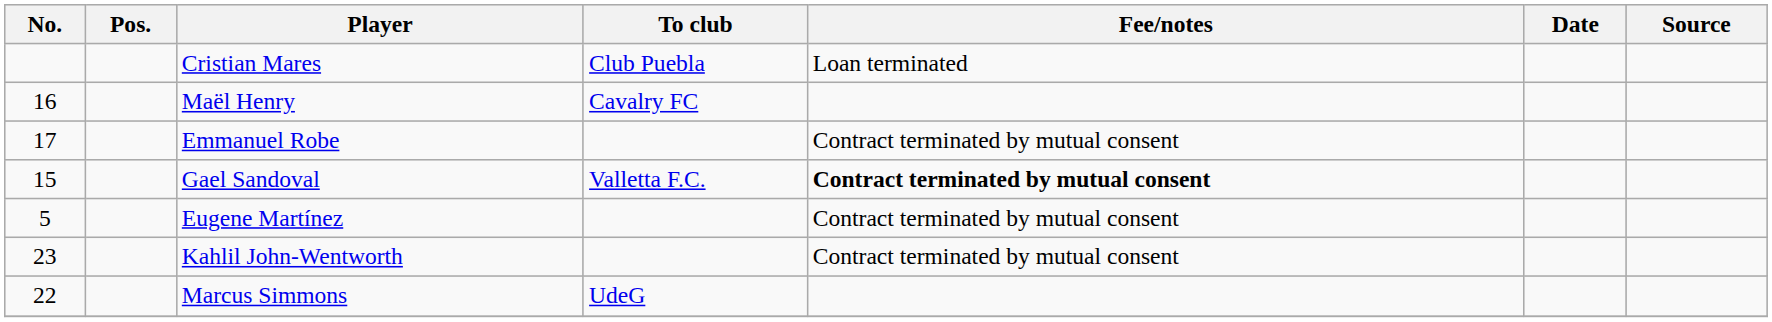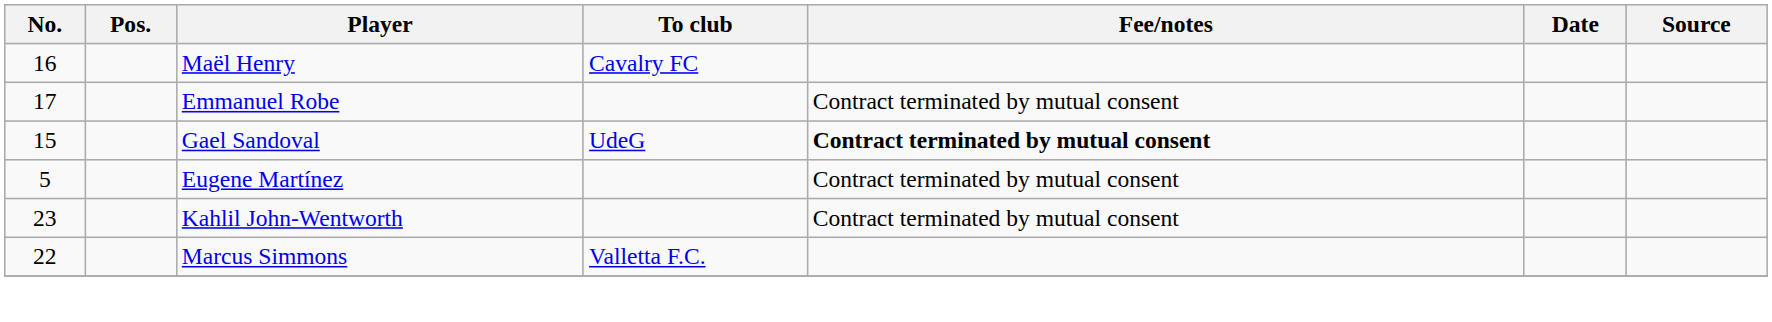 <table class="wikitable sortable" style="width:90%; font-size:95%;">
 <tr>
 <th>No.</th>
 <th>Pos.</th>
 <th>Player</th>
 <th>To club</th>
 <th>Fee/notes</th>
 <th>Date</th>
 <th>Source</th>
-</tr>
-<tr>
-<td align=center></td>
-<td align=center></td>
-<td align=Mares, Cristian> <a href='#'>Cristian Mares</a></td>
-<td> <a href='#'>Club Puebla</a></td>
-<td>Loan terminated</td>
-<td></td>
-<td></td>
 </tr>
 <tr>
 <td align=center>16</td>
 <td align=center></td>
 <td align=Henry, Maël> <a href='#'>Maël Henry</a></td>
 <td> <a href='#'>Cavalry FC</a></td>
 <td></td>
 <td></td>
 <td></td>
 </tr>
 <tr>
 <td align=center>17</td>
 <td align=center></td>
 <td align=Robe, Emmanuel> <a href='#'>Emmanuel Robe</a></td>
 <td></td>
 <td>Contract terminated by mutual consent</td>
 <td></td>
 <td></td>
 </tr>
 <tr>
 <td align=center>15</td>
 <td align=center></td>
 <td align=Sandoval, Gael> <a href='#'>Gael Sandoval</a></td>
-<td> <a href='#'>Valletta F.C.</a></td>
+<td> <a href='#'>UdeG</a></td>
 <td><strong>Contract terminated by mutual consent</strong></td>
 <td></td>
 <td></td>
 </tr>
 <tr>
 <td align=center>5</td>
 <td align=center></td>
 <td align=Martínez, Eugene> <a href='#'>Eugene Martínez</a></td>
 <td></td>
 <td>Contract terminated by mutual consent</td>
 <td></td>
 <td></td>
 </tr>
 <tr>
 <td align=center>23</td>
 <td align=center></td>
 <td align= John-Wentworth, Kahlil> <a href='#'>Kahlil John-Wentworth</a></td>
 <td></td>
 <td>Contract terminated by mutual consent</td>
 <td></td>
 <td></td>
 </tr>
 <tr>
 <td align=center>22</td>
 <td align=center></td>
 <td align= Simmons, Marcus> <a href='#'>Marcus Simmons</a></td>
-<td> <a href='#'>UdeG</a></td>
+<td> <a href='#'>Valletta F.C.</a></td>
 <td></td>
 <td></td>
 <td></td>
 </tr>
 <tr>
 </tr>
 </table>
